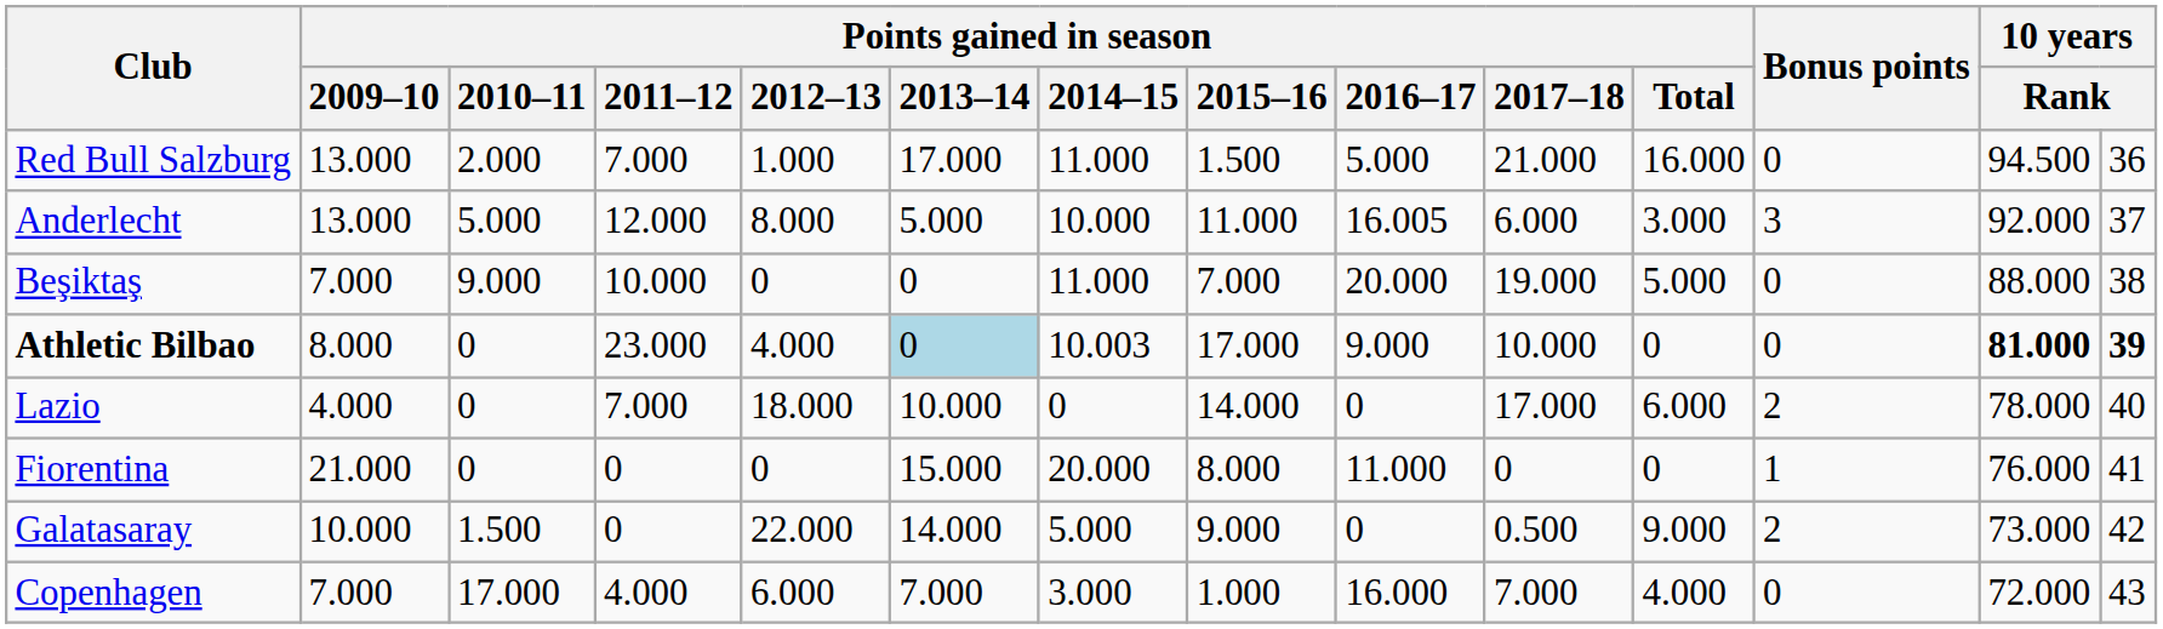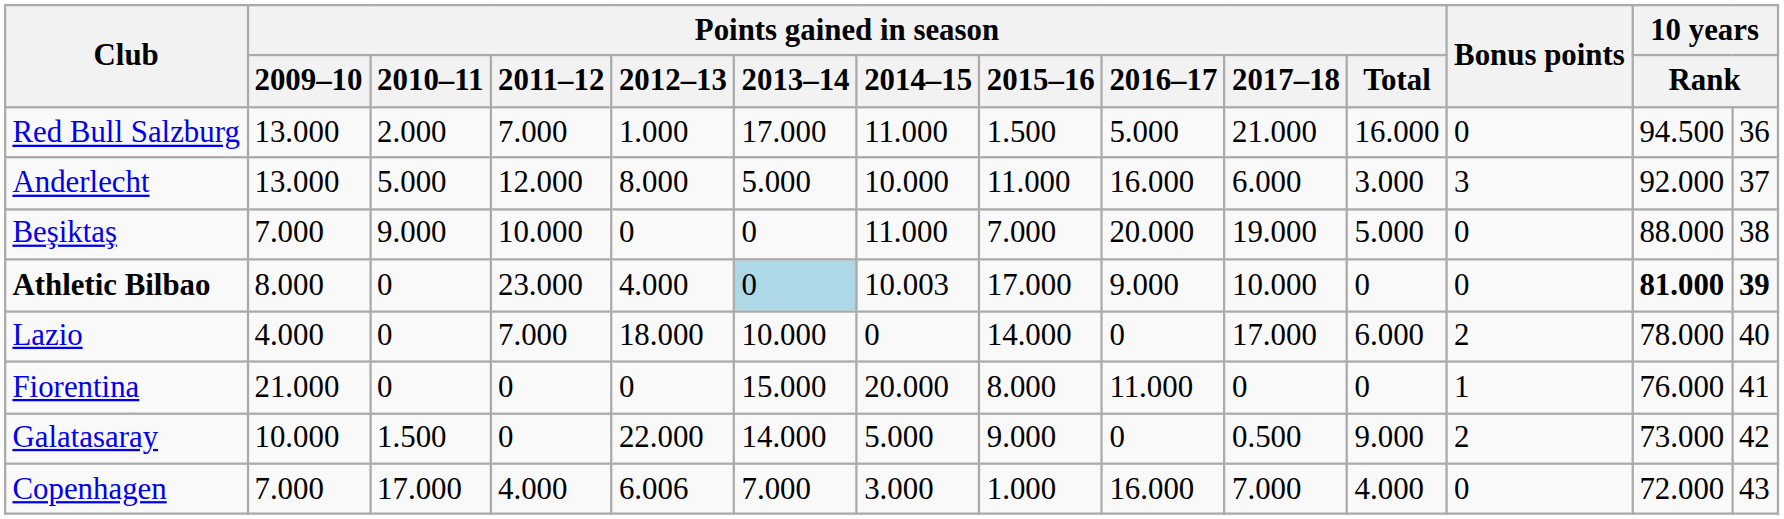 <table class="wikitable sortable" style="font-size:85%">
 <tr>
 <th scope="col" rowspan="2">Club</th>
 <th scope="col" colspan=10>Points gained in season</th>
 <th scope="col" rowspan="2">Bonus points</th>
 <th scope="col" colspan=2>10 years</th>
 </tr>
 <tr>
 <th>2009–10</th>
 <th>2010–11</th>
 <th>2011–12</th>
 <th>2012–13</th>
 <th>2013–14</th>
 <th>2014–15</th>
 <th>2015–16</th>
 <th>2016–17</th>
 <th>2017–18</th>
 <th>Total</th>
 <th colspan=2>Rank</th>
 </tr>
 <tr>
 <td scope="row"> <a href='#'>Red Bull Salzburg</a></td>
 <td>13.000</td>
 <td>2.000</td>
 <td>7.000</td>
 <td>1.000</td>
 <td>17.000</td>
 <td>11.000</td>
 <td>1.500</td>
 <td>5.000</td>
 <td>21.000</td>
 <td>16.000</td>
 <td>0</td>
 <td>94.500</td>
 <td>36</td>
 </tr>
 <tr>
 <td scope="row"> <a href='#'>Anderlecht</a></td>
 <td>13.000</td>
 <td>5.000</td>
 <td>12.000</td>
 <td>8.000</td>
 <td>5.000</td>
 <td>10.000</td>
 <td>11.000</td>
-<td>16.005</td>
+<td>16.000</td>
 <td>6.000</td>
 <td>3.000</td>
 <td>3</td>
 <td>92.000</td>
 <td>37</td>
 </tr>
 <tr>
 <td scope="row"> <a href='#'>Beşiktaş</a></td>
 <td>7.000</td>
 <td>9.000</td>
 <td>10.000</td>
 <td>0</td>
 <td>0</td>
 <td>11.000</td>
 <td>7.000</td>
 <td>20.000</td>
 <td>19.000</td>
 <td>5.000</td>
 <td>0</td>
 <td>88.000</td>
 <td>38</td>
 </tr>
 <tr>
 <td scope="row"> <strong>Athletic Bilbao</strong></td>
 <td>8.000</td>
 <td>0</td>
 <td>23.000</td>
 <td>4.000</td>
 <td style="background: lightblue;">0</td>
 <td>10.003</td>
 <td>17.000</td>
 <td>9.000</td>
 <td>10.000</td>
 <td>0</td>
 <td>0</td>
 <td><strong>81.000</strong></td>
 <td><strong>39</strong></td>
 </tr>
 <tr>
 <td scope="row"> <a href='#'>Lazio</a></td>
 <td>4.000</td>
 <td>0</td>
 <td>7.000</td>
 <td>18.000</td>
 <td>10.000</td>
 <td>0</td>
 <td>14.000</td>
 <td>0</td>
 <td>17.000</td>
 <td>6.000</td>
 <td>2</td>
 <td>78.000</td>
 <td>40</td>
 </tr>
 <tr>
 <td scope="row"> <a href='#'>Fiorentina</a></td>
 <td>21.000</td>
 <td>0</td>
 <td>0</td>
 <td>0</td>
 <td>15.000</td>
 <td>20.000</td>
 <td>8.000</td>
 <td>11.000</td>
 <td>0</td>
 <td>0</td>
 <td>1</td>
 <td>76.000</td>
 <td>41</td>
 </tr>
 <tr>
 <td scope="row"> <a href='#'>Galatasaray</a></td>
 <td>10.000</td>
 <td>1.500</td>
 <td>0</td>
 <td>22.000</td>
 <td>14.000</td>
 <td>5.000</td>
 <td>9.000</td>
 <td>0</td>
 <td>0.500</td>
 <td>9.000</td>
 <td>2</td>
 <td>73.000</td>
 <td>42</td>
 </tr>
 <tr>
 <td scope="row"> <a href='#'>Copenhagen</a></td>
 <td>7.000</td>
 <td>17.000</td>
 <td>4.000</td>
-<td>6.000</td>
+<td>6.006</td>
 <td>7.000</td>
 <td>3.000</td>
 <td>1.000</td>
 <td>16.000</td>
 <td>7.000</td>
 <td>4.000</td>
 <td>0</td>
 <td>72.000</td>
 <td>43</td>
 </tr>
 </table>
